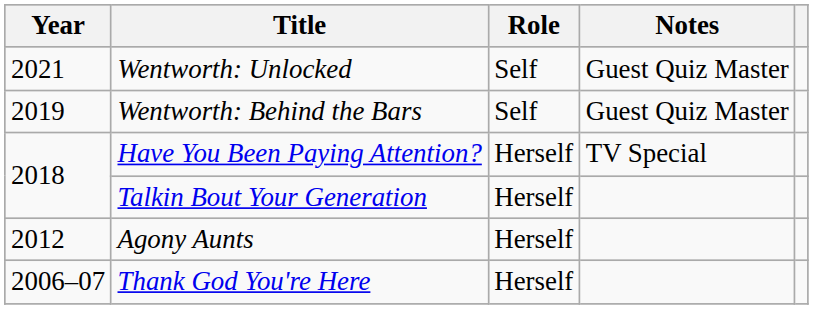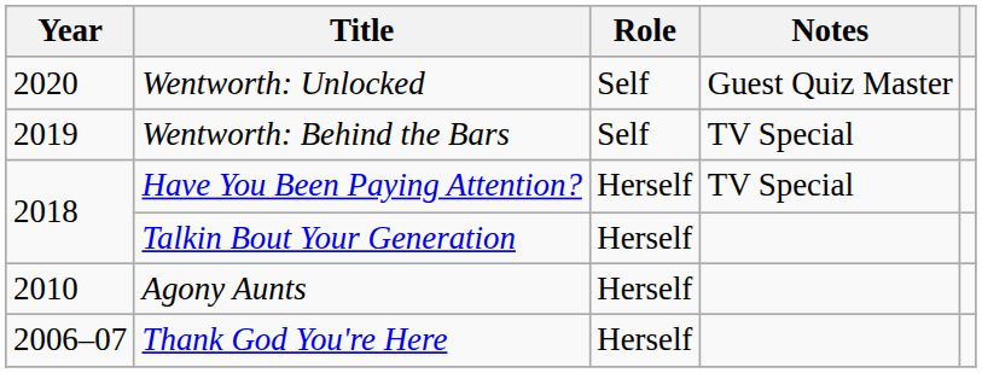 <table class="wikitable">
 <tr>
 <th>Year</th>
 <th>Title</th>
 <th>Role</th>
 <th>Notes</th>
 <th></th>
 </tr>
 <tr>
-<td>2021</td>
+<td>2020</td>
 <td><em>Wentworth: Unlocked</em></td>
 <td>Self</td>
 <td>Guest Quiz Master</td>
 <td></td>
 </tr>
 <tr>
 <td>2019</td>
 <td><em>Wentworth: Behind the Bars</em></td>
 <td>Self</td>
-<td>Guest Quiz Master</td>
+<td>TV Special</td>
 <td></td>
 </tr>
 <tr>
 <td rowspan="2">2018</td>
 <td><em><a href='#'>Have You Been Paying Attention?</a></em></td>
 <td>Herself</td>
 <td>TV Special</td>
 <td></td>
 </tr>
 <tr>
 <td><a href='#'><em>Talkin Bout Your Generation</em></a></td>
 <td>Herself</td>
 <td></td>
 <td></td>
 </tr>
 <tr>
-<td>2012</td>
+<td>2010</td>
 <td><em>Agony Aunts</em></td>
 <td>Herself</td>
 <td></td>
 <td></td>
 </tr>
 <tr>
 <td>2006–07</td>
 <td><em><a href='#'>Thank God You're Here</a></em></td>
 <td>Herself</td>
 <td></td>
 <td></td>
 </tr>
 </table>
